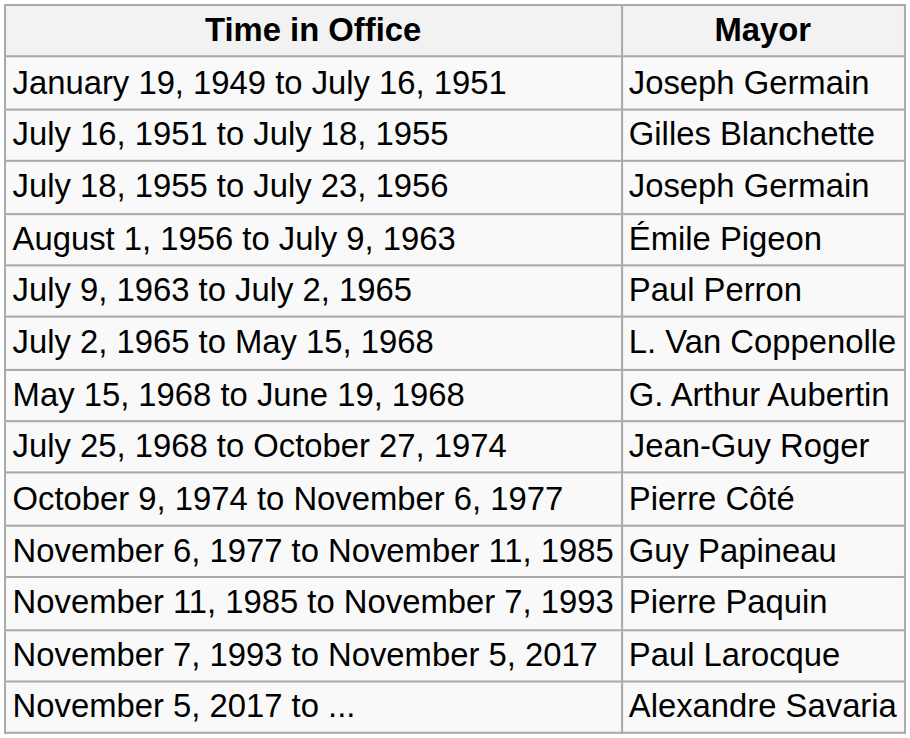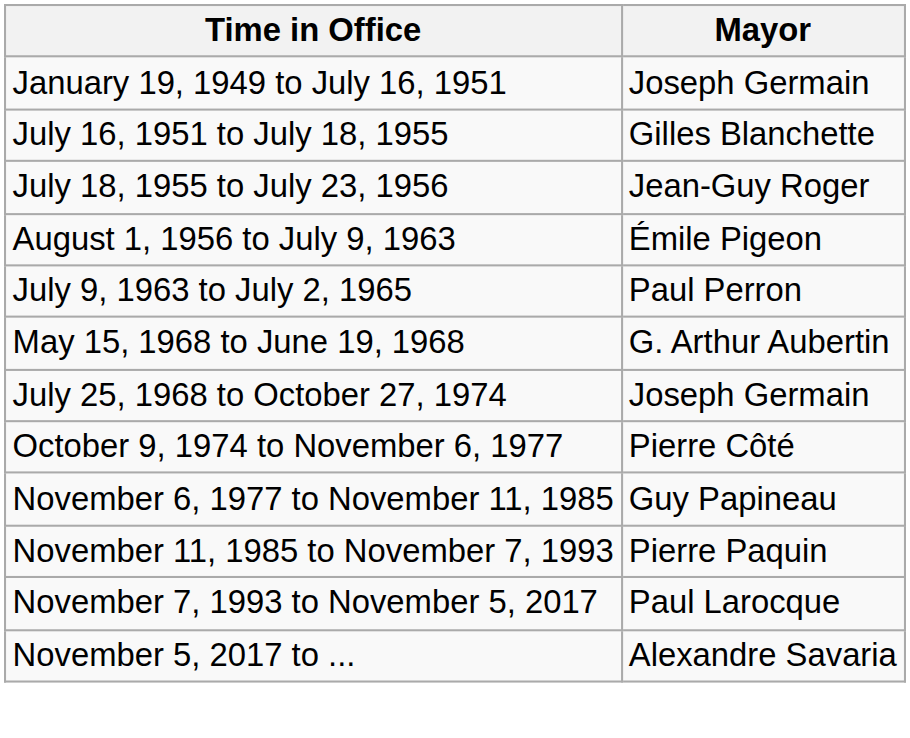 <table class="wikitable">
 <tr>
 <th>Time in Office</th>
 <th>Mayor</th>
 </tr>
 <tr>
 <td>January 19, 1949 to July 16, 1951</td>
 <td>Joseph Germain</td>
 </tr>
 <tr>
 <td>July 16, 1951 to July 18, 1955</td>
 <td>Gilles Blanchette</td>
 </tr>
 <tr>
 <td>July 18, 1955 to July 23, 1956</td>
-<td>Joseph Germain</td>
+<td>Jean-Guy Roger</td>
 </tr>
 <tr>
 <td>August 1, 1956 to July 9, 1963</td>
 <td>Émile Pigeon</td>
 </tr>
 <tr>
 <td>July 9, 1963 to July 2, 1965</td>
 <td>Paul Perron</td>
 </tr>
 <tr>
-<td>July 2, 1965 to May 15, 1968</td>
-<td>L. Van Coppenolle</td>
-</tr>
-<tr>
 <td>May 15, 1968 to June 19, 1968</td>
 <td>G. Arthur Aubertin</td>
 </tr>
 <tr>
 <td>July 25, 1968 to October 27, 1974</td>
-<td>Jean-Guy Roger</td>
+<td>Joseph Germain</td>
 </tr>
 <tr>
 <td>October 9, 1974 to November 6, 1977</td>
 <td>Pierre Côté</td>
 </tr>
 <tr>
 <td>November 6, 1977 to November 11, 1985</td>
 <td>Guy Papineau</td>
 </tr>
 <tr>
 <td>November 11, 1985 to November 7, 1993</td>
 <td>Pierre Paquin</td>
 </tr>
 <tr>
 <td>November 7, 1993 to November 5, 2017</td>
 <td>Paul Larocque</td>
 </tr>
 <tr>
 <td>November 5, 2017 to ...</td>
 <td>Alexandre Savaria</td>
 </tr>
 </table>
